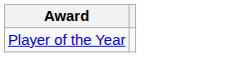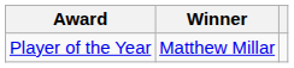 <table class="wikitable">
 <tr>
 <th>Award</th>
+<th>Winner</th>
 <th></th>
 </tr>
 <tr>
 <td><a href='#'>Player of the Year</a></td>
+<td> <a href='#'>Matthew Millar</a></td>
 <td></td>
 </tr>
 </table>
